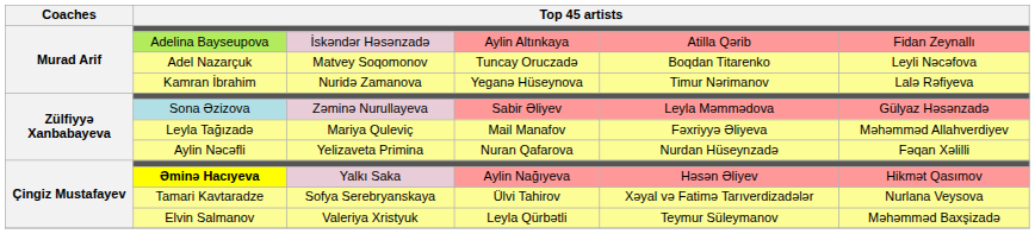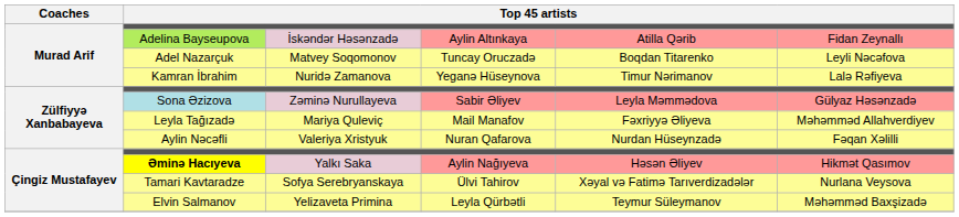 <table class="wikitable" style="text-align:center; width:100%;">
 <tr>
 <th scope="col" width="12%">Coaches</th>
 <th scope="col" width="84%" colspan="10">Top 45 artists</th>
 </tr>
 <tr>
 <th rowspan="4">Murad Arif</th>
 <td colspan="6" style="background:#555555"></td>
 </tr>
 <tr>
 <td style="background:#B2EC5D;">Adelina Bayseupova</td>
 <td style="background:#E8CCD7;">İskəndər Həsənzadə</td>
 <td style="background:#FF9999;">Aylin Altınkaya</td>
 <td style="background:#FF9999;">Atilla Qərib</td>
 <td style="background:#FF9999;">Fidan Zeynallı</td>
 </tr>
 <tr>
 <td style="background:#FDFD96;">Adel Nazarçuk</td>
 <td style="background:#FDFD96;">Matvey Soqomonov</td>
 <td style="background:#FDFD96;">Tuncay Oruczadə</td>
 <td style="background:#FDFD96;">Boqdan Titarenko</td>
 <td style="background:#FDFD96;">Leyli Nəcəfova</td>
 </tr>
 <tr>
 <td style="background:#FDFD96;">Kamran İbrahim</td>
 <td style="background:#FDFD96;">Nuridə Zamanova</td>
 <td style="background:#FDFD96;">Yeganə Hüseynova</td>
 <td style="background:#FDFD96;">Timur Nərimanov</td>
 <td style="background:#FDFD96;">Lalə Rəfiyeva</td>
 </tr>
 <tr>
 <th rowspan="4">Zülfiyyə Xanbabayeva</th>
 <td colspan="6" style="background:#555555"></td>
 </tr>
 <tr>
 <td style="background:#B0E0E6;">Sona Əzizova</td>
 <td style="background:#E8CCD7;">Zəminə Nurullayeva</td>
 <td style="background:#FF9999;">Sabir Əliyev</td>
 <td style="background:#FF9999;">Leyla Məmmədova</td>
 <td style="background:#FF9999;">Gülyaz Həsənzadə</td>
 </tr>
 <tr>
 <td style="background:#FDFD96;">Leyla Tağızadə</td>
 <td style="background:#FDFD96;">Mariya Quleviç</td>
 <td style="background:#FDFD96;">Mail Manafov</td>
 <td style="background:#FDFD96;">Fəxriyyə Əliyeva</td>
 <td style="background:#FDFD96;">Məhəmməd Allahverdiyev</td>
 </tr>
 <tr>
 <td style="background:#FDFD96;">Aylin Nəcəfli</td>
-<td style="background:#FDFD96;">Yelizaveta Primina</td>
+<td style="background:#FDFD96;">Valeriya Xristyuk</td>
 <td style="background:#FDFD96;">Nuran Qafarova</td>
 <td style="background:#FDFD96;">Nurdan Hüseynzadə</td>
 <td style="background:#FDFD96;">Fəqan Xəlilli</td>
 </tr>
 <tr>
 <th rowspan="4">Çingiz Mustafayev</th>
 <td colspan="6" style="background:#555555"></td>
 </tr>
 <tr>
 <td style="background:yellow;"><strong>Əminə Hacıyeva</strong></td>
 <td style="background:#E8CCD7;">Yalkı Saka</td>
 <td style="background:#FF9999;">Aylin Nağıyeva</td>
 <td style="background:#FF9999;">Həsən Əliyev</td>
 <td style="background:#FF9999;">Hikmət Qasımov</td>
 </tr>
 <tr>
 <td style="background:#FDFD96;">Tamari Kavtaradze</td>
 <td style="background:#FDFD96;">Sofya Serebryanskaya</td>
 <td style="background:#FDFD96;">Ülvi Tahirov</td>
 <td style="background:#FDFD96;">Xəyal və Fatimə Tarıverdizadələr</td>
 <td style="background:#FDFD96;">Nurlana Veysova</td>
 </tr>
 <tr>
 <td style="background:#FDFD96;">Elvin Salmanov</td>
-<td style="background:#FDFD96;">Valeriya Xristyuk</td>
+<td style="background:#FDFD96;">Yelizaveta Primina</td>
 <td style="background:#FDFD96;">Leyla Qürbətli</td>
 <td style="background:#FDFD96;">Teymur Süleymanov</td>
 <td style="background:#FDFD96;">Məhəmməd Baxşizadə</td>
 </tr>
 <tr>
 </tr>
 </table>
